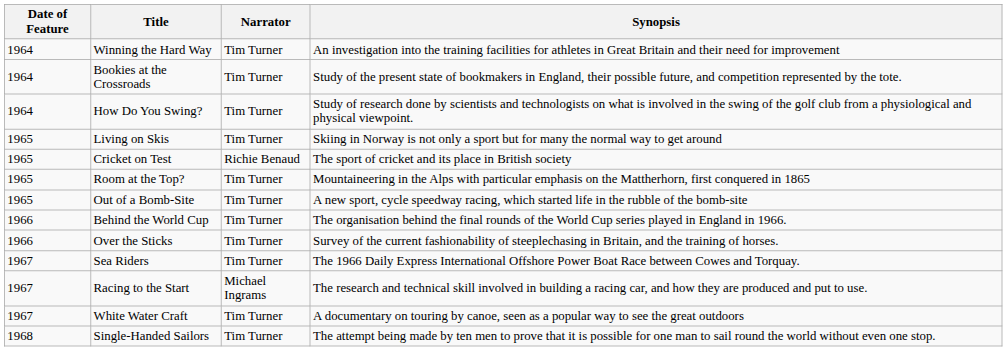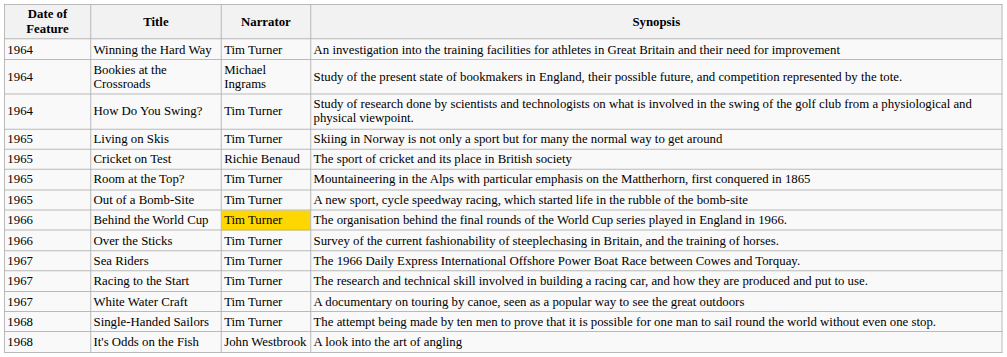 <table class="wikitable">
 <tr>
 <th>Date of Feature</th>
 <th>Title</th>
 <th>Narrator</th>
 <th>Synopsis</th>
 </tr>
 <tr>
 <td>1964</td>
 <td>Winning the Hard Way</td>
 <td>Tim Turner</td>
 <td>An investigation into the training facilities for athletes in Great Britain and their need for improvement</td>
 </tr>
 <tr>
 <td>1964</td>
 <td>Bookies at the Crossroads</td>
-<td>Tim Turner</td>
+<td>Michael Ingrams</td>
 <td>Study of the present state of bookmakers in England, their possible future, and competition represented by the tote.</td>
 </tr>
 <tr>
 <td>1964</td>
 <td>How Do You Swing?</td>
 <td>Tim Turner</td>
 <td>Study of research done by scientists and technologists on what is involved in the swing of the golf club from a physiological and physical viewpoint.</td>
 </tr>
 <tr>
 <td>1965</td>
 <td>Living on Skis</td>
 <td>Tim Turner</td>
 <td>Skiing in Norway is not only a sport but for many the normal way to get around</td>
 </tr>
 <tr>
 <td>1965</td>
 <td>Cricket on Test</td>
 <td>Richie Benaud</td>
 <td>The sport of cricket and its place in British society</td>
 </tr>
 <tr>
 <td>1965</td>
 <td>Room at the Top?</td>
 <td>Tim Turner</td>
 <td>Mountaineering in the Alps with particular emphasis on the Mattherhorn, first conquered in 1865</td>
 </tr>
 <tr>
 <td>1965</td>
 <td>Out of a Bomb-Site</td>
 <td>Tim Turner</td>
 <td>A new sport, cycle speedway racing, which started life in the rubble of the bomb-site</td>
 </tr>
 <tr>
 <td>1966</td>
 <td>Behind the World Cup</td>
-<td>Tim Turner</td>
+<td style="background: gold;">Tim Turner</td>
 <td>The organisation behind the final rounds of the World Cup series played in England in 1966.</td>
 </tr>
 <tr>
 <td>1966</td>
 <td>Over the Sticks</td>
 <td>Tim Turner</td>
 <td>Survey of the current fashionability of steeplechasing in Britain, and the training of horses.</td>
 </tr>
 <tr>
 <td>1967</td>
 <td>Sea Riders</td>
 <td>Tim Turner</td>
 <td>The 1966 Daily Express International Offshore Power Boat Race between Cowes and Torquay.</td>
 </tr>
 <tr>
 <td>1967</td>
 <td>Racing to the Start</td>
-<td>Michael Ingrams</td>
+<td>Tim Turner</td>
 <td>The research and technical skill involved in building a racing car, and how they are produced and put to use.</td>
 </tr>
 <tr>
 <td>1967</td>
 <td>White Water Craft</td>
 <td>Tim Turner</td>
 <td>A documentary on touring by canoe, seen as a popular way to see the great outdoors</td>
 </tr>
 <tr>
 <td>1968</td>
 <td>Single-Handed Sailors</td>
 <td>Tim Turner</td>
 <td>The attempt being made by ten men to prove that it is possible for one man to sail round the world without even one stop.</td>
 </tr>
+<tr>
+<td>1968</td>
+<td>It's Odds on the Fish</td>
+<td>John Westbrook</td>
+<td>A look into the art of angling</td>
+</tr>
 </table>
